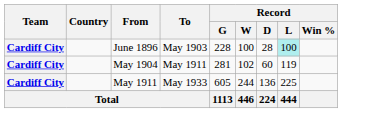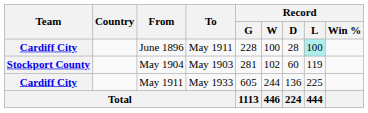 <table class="wikitable plainrowheaders" style="text-align: center">
 <tr>
 <th scope=col rowspan="2">Team</th>
 <th scope=col rowspan="2">Country</th>
 <th scope=col rowspan="2">From</th>
 <th scope=col rowspan="2">To</th>
 <th scope=col colspan="6">Record</th>
 </tr>
 <tr>
 <th>G</th>
 <th>W</th>
 <th>D</th>
 <th>L</th>
 <th>Win %</th>
 </tr>
 <tr>
 <th scope=row align=left><a href='#'>Cardiff City</a></th>
 <td></td>
 <td align=left>June 1896</td>
-<td align=left>May 1903</td>
+<td align=left>May 1911</td>
 <td>228</td>
 <td>100</td>
 <td>28</td>
 <td style="background: paleturquoise;">100</td>
 <td></td>
 </tr>
 <tr>
-<th scope=row align=left><a href='#'>Cardiff City</a></th>
+<th scope=row align=left><a href='#'>Stockport County</a></th>
 <td></td>
 <td align=left>May 1904</td>
-<td align=left>May 1911</td>
+<td align=left>May 1903</td>
 <td>281</td>
 <td>102</td>
 <td>60</td>
 <td>119</td>
 <td></td>
 </tr>
 <tr>
 <th scope=row align=left><a href='#'>Cardiff City</a></th>
 <td></td>
 <td align=left>May 1911</td>
 <td align=left>May 1933</td>
 <td>605</td>
 <td>244</td>
 <td>136</td>
 <td>225</td>
 <td></td>
 </tr>
 <tr>
 <th colspan="4">Total</th>
 <th>1113</th>
 <th>446</th>
 <th>224</th>
 <th>444</th>
 <th></th>
 </tr>
 </table>
